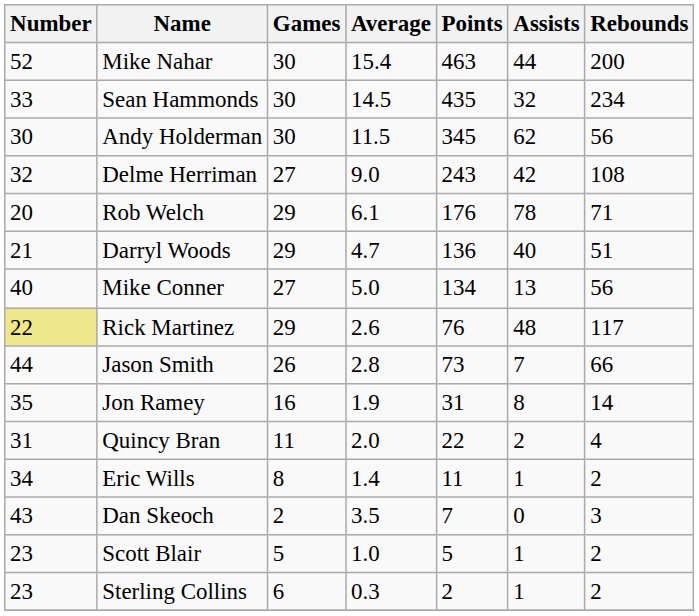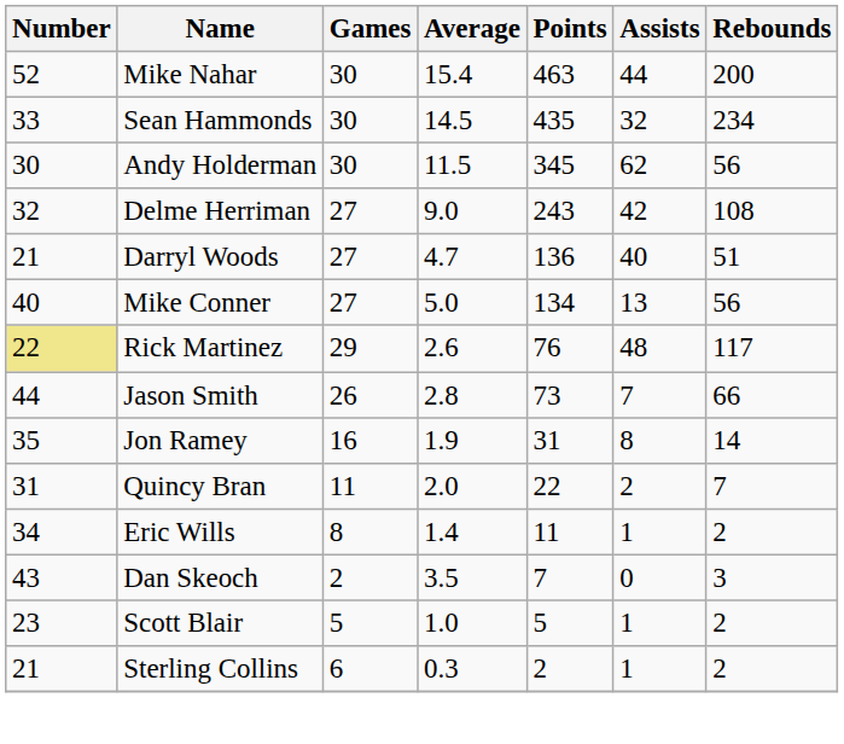 <table class="wikitable" style="font-size: 95%;">
 <tr>
 <th>Number</th>
 <th>Name</th>
 <th>Games</th>
 <th>Average</th>
 <th>Points</th>
 <th>Assists</th>
 <th>Rebounds</th>
 </tr>
 <tr>
 <td>52</td>
 <td>Mike Nahar</td>
 <td>30</td>
 <td>15.4</td>
 <td>463</td>
 <td>44</td>
 <td>200</td>
 </tr>
 <tr>
 <td>33</td>
 <td>Sean Hammonds</td>
 <td>30</td>
 <td>14.5</td>
 <td>435</td>
 <td>32</td>
 <td>234</td>
 </tr>
 <tr>
 <td>30</td>
 <td>Andy Holderman</td>
 <td>30</td>
 <td>11.5</td>
 <td>345</td>
 <td>62</td>
 <td>56</td>
 </tr>
 <tr>
 <td>32</td>
 <td>Delme Herriman</td>
 <td>27</td>
 <td>9.0</td>
 <td>243</td>
 <td>42</td>
 <td>108</td>
 </tr>
 <tr>
-<td>20</td>
-<td>Rob Welch</td>
-<td>29</td>
-<td>6.1</td>
-<td>176</td>
-<td>78</td>
-<td>71</td>
-</tr>
-<tr>
 <td>21</td>
 <td>Darryl Woods</td>
-<td>29</td>
+<td>27</td>
 <td>4.7</td>
 <td>136</td>
 <td>40</td>
 <td>51</td>
 </tr>
 <tr>
 <td>40</td>
 <td>Mike Conner</td>
 <td>27</td>
 <td>5.0</td>
 <td>134</td>
 <td>13</td>
 <td>56</td>
 </tr>
 <tr>
 <td style="background: khaki;">22</td>
 <td>Rick Martinez</td>
 <td>29</td>
 <td>2.6</td>
 <td>76</td>
 <td>48</td>
 <td>117</td>
 </tr>
 <tr>
 <td>44</td>
 <td>Jason Smith</td>
 <td>26</td>
 <td>2.8</td>
 <td>73</td>
 <td>7</td>
 <td>66</td>
 </tr>
 <tr>
 <td>35</td>
 <td>Jon Ramey</td>
 <td>16</td>
 <td>1.9</td>
 <td>31</td>
 <td>8</td>
 <td>14</td>
 </tr>
 <tr>
 <td>31</td>
 <td>Quincy Bran</td>
 <td>11</td>
 <td>2.0</td>
 <td>22</td>
 <td>2</td>
-<td>4</td>
+<td>7</td>
 </tr>
 <tr>
 <td>34</td>
 <td>Eric Wills</td>
 <td>8</td>
 <td>1.4</td>
 <td>11</td>
 <td>1</td>
 <td>2</td>
 </tr>
 <tr>
 <td>43</td>
 <td>Dan Skeoch</td>
 <td>2</td>
 <td>3.5</td>
 <td>7</td>
 <td>0</td>
 <td>3</td>
 </tr>
 <tr>
 <td>23</td>
 <td>Scott Blair</td>
 <td>5</td>
 <td>1.0</td>
 <td>5</td>
 <td>1</td>
 <td>2</td>
 </tr>
 <tr>
-<td>23</td>
+<td>21</td>
 <td>Sterling Collins</td>
 <td>6</td>
 <td>0.3</td>
 <td>2</td>
 <td>1</td>
 <td>2</td>
 </tr>
 <tr>
 </tr>
 </table>
